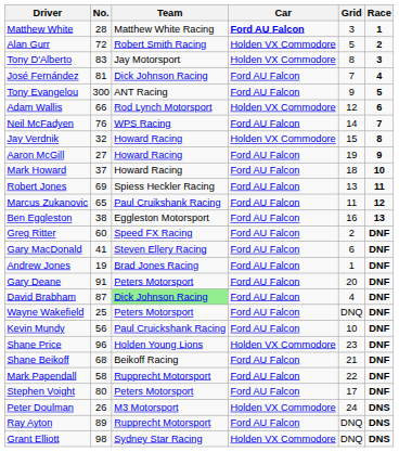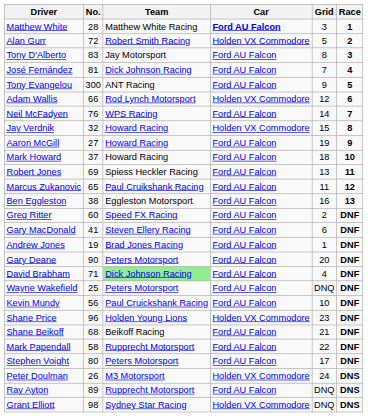 <table class="wikitable" style="font-size: 90%">
 <tr>
 <th>Driver</th>
 <th>No.</th>
 <th>Team</th>
 <th>Car</th>
 <th>Grid</th>
 <th>Race</th>
 </tr>
 <tr>
 <td> <a href='#'>Matthew White</a></td>
 <td align="center">28</td>
 <td>Matthew White Racing</td>
 <td><strong><a href='#'>Ford AU Falcon</a></strong></td>
 <td align="center">3</td>
 <td align="center"><strong>1</strong></td>
 </tr>
 <tr>
 <td> <a href='#'>Alan Gurr</a></td>
 <td align="center">72</td>
 <td><a href='#'>Robert Smith Racing</a></td>
 <td><a href='#'>Holden VX Commodore</a></td>
 <td align="center">5</td>
 <td align="center"><strong>2</strong></td>
 </tr>
 <tr>
 <td> <a href='#'>Tony D'Alberto</a></td>
 <td align="center">83</td>
 <td>Jay Motorsport</td>
-<td><a href='#'>Holden VX Commodore</a></td>
+<td><a href='#'>Ford AU Falcon</a></td>
 <td align="center">8</td>
 <td align="center"><strong>3</strong></td>
 </tr>
 <tr>
 <td> <a href='#'>José Fernández</a></td>
 <td align="center">81</td>
 <td><a href='#'>Dick Johnson Racing</a></td>
 <td><a href='#'>Ford AU Falcon</a></td>
 <td align="center">7</td>
 <td align="center"><strong>4</strong></td>
 </tr>
 <tr>
 <td> <a href='#'>Tony Evangelou</a></td>
 <td align="center">300</td>
 <td>ANT Racing</td>
 <td><a href='#'>Ford AU Falcon</a></td>
 <td align="center">9</td>
 <td align="center"><strong>5</strong></td>
 </tr>
 <tr>
 <td> <a href='#'>Adam Wallis</a></td>
 <td align="center">66</td>
 <td><a href='#'>Rod Lynch Motorsport</a></td>
 <td><a href='#'>Holden VX Commodore</a></td>
 <td align="center">12</td>
 <td align="center"><strong>6</strong></td>
 </tr>
 <tr>
 <td> <a href='#'>Neil McFadyen</a></td>
 <td align="center">76</td>
 <td><a href='#'>WPS Racing</a></td>
 <td><a href='#'>Ford AU Falcon</a></td>
 <td align="center">14</td>
 <td align="center"><strong>7</strong></td>
 </tr>
 <tr>
 <td> <a href='#'>Jay Verdnik</a></td>
 <td align="center">32</td>
 <td><a href='#'>Howard Racing</a></td>
 <td><a href='#'>Holden VX Commodore</a></td>
 <td align="center">15</td>
 <td align="center"><strong>8</strong></td>
 </tr>
 <tr>
 <td> <a href='#'>Aaron McGill</a></td>
 <td align="center">27</td>
 <td><a href='#'>Howard Racing</a></td>
 <td><a href='#'>Ford AU Falcon</a></td>
 <td align="center">19</td>
 <td align="center"><strong>9</strong></td>
 </tr>
 <tr>
 <td> <a href='#'>Mark Howard</a></td>
 <td align="center">37</td>
 <td>Howard Racing</td>
 <td><a href='#'>Ford AU Falcon</a></td>
 <td align="center">18</td>
 <td align="center"><strong>10</strong></td>
 </tr>
 <tr>
 <td> <a href='#'>Robert Jones</a></td>
 <td align="center">69</td>
 <td>Spiess Heckler Racing</td>
 <td><a href='#'>Ford AU Falcon</a></td>
 <td align="center">13</td>
 <td align="center"><strong>11</strong></td>
 </tr>
 <tr>
 <td> <a href='#'>Marcus Zukanovic</a></td>
 <td align="center">65</td>
 <td><a href='#'>Paul Cruikshank Racing</a></td>
 <td><a href='#'>Ford AU Falcon</a></td>
 <td align="center">11</td>
 <td align="center"><strong>12</strong></td>
 </tr>
 <tr>
 <td> <a href='#'>Ben Eggleston</a></td>
 <td align="center">38</td>
 <td>Eggleston Motorsport</td>
 <td><a href='#'>Ford AU Falcon</a></td>
 <td align="center">16</td>
 <td align="center"><strong>13</strong></td>
 </tr>
 <tr>
 <td> <a href='#'>Greg Ritter</a></td>
 <td align="center">60</td>
 <td><a href='#'>Speed FX Racing</a></td>
 <td><a href='#'>Ford AU Falcon</a></td>
 <td align="center">2</td>
 <td align="center"><strong>DNF</strong></td>
 </tr>
 <tr>
 <td> <a href='#'>Gary MacDonald</a></td>
 <td align="center">41</td>
 <td><a href='#'>Steven Ellery Racing</a></td>
 <td><a href='#'>Ford AU Falcon</a></td>
 <td align="center">6</td>
 <td align="center"><strong>DNF</strong></td>
 </tr>
 <tr>
 <td> <a href='#'>Andrew Jones</a></td>
 <td align="center">19</td>
 <td><a href='#'>Brad Jones Racing</a></td>
 <td><a href='#'>Ford AU Falcon</a></td>
 <td align="center">1</td>
 <td align="center"><strong>DNF</strong></td>
 </tr>
 <tr>
 <td> <a href='#'>Gary Deane</a></td>
-<td align="center">91</td>
+<td align="center">90</td>
 <td><a href='#'>Peters Motorsport</a></td>
 <td><a href='#'>Ford AU Falcon</a></td>
 <td align="center">20</td>
 <td align="center"><strong>DNF</strong></td>
 </tr>
 <tr>
 <td> <a href='#'>David Brabham</a></td>
-<td align="center">87</td>
+<td align="center">71</td>
 <td style="background: lightgreen;"><a href='#'>Dick Johnson Racing</a></td>
 <td><a href='#'>Ford AU Falcon</a></td>
 <td align="center">4</td>
 <td align="center"><strong>DNF</strong></td>
 </tr>
 <tr>
 <td> <a href='#'>Wayne Wakefield</a></td>
 <td align="center">25</td>
 <td><a href='#'>Peters Motorsport</a></td>
 <td><a href='#'>Ford AU Falcon</a></td>
 <td align="center">DNQ</td>
 <td align="center"><strong>DNF</strong></td>
 </tr>
 <tr>
 <td> <a href='#'>Kevin Mundy</a></td>
 <td align="center">56</td>
 <td><a href='#'>Paul Cruickshank Racing</a></td>
 <td><a href='#'>Ford AU Falcon</a></td>
 <td align="center">10</td>
 <td align="center"><strong>DNF</strong></td>
 </tr>
 <tr>
 <td> <a href='#'>Shane Price</a></td>
 <td align="center">96</td>
 <td><a href='#'>Holden Young Lions</a></td>
 <td><a href='#'>Holden VX Commodore</a></td>
 <td align="center">23</td>
 <td align="center"><strong>DNF</strong></td>
 </tr>
 <tr>
 <td> <a href='#'>Shane Beikoff</a></td>
 <td align="center">68</td>
 <td>Beikoff Racing</td>
 <td><a href='#'>Ford AU Falcon</a></td>
 <td align="center">21</td>
 <td align="center"><strong>DNF</strong></td>
 </tr>
 <tr>
 <td> <a href='#'>Mark Papendall</a></td>
 <td align="center">58</td>
 <td><a href='#'>Rupprecht Motorsport</a></td>
 <td><a href='#'>Ford AU Falcon</a></td>
 <td align="center">22</td>
 <td align="center"><strong>DNF</strong></td>
 </tr>
 <tr>
 <td> <a href='#'>Stephen Voight</a></td>
 <td align="center">80</td>
 <td><a href='#'>Peters Motorsport</a></td>
 <td><a href='#'>Ford AU Falcon</a></td>
 <td align="center">17</td>
 <td align="center"><strong>DNF</strong></td>
 </tr>
 <tr>
 <td> <a href='#'>Peter Doulman</a></td>
 <td align="center">26</td>
 <td><a href='#'>M3 Motorsport</a></td>
 <td><a href='#'>Holden VX Commodore</a></td>
 <td align="center">24</td>
 <td align="center"><strong>DNS</strong></td>
 </tr>
 <tr>
 <td> <a href='#'>Ray Ayton</a></td>
 <td align="center">89</td>
 <td><a href='#'>Rupprecht Motorsport</a></td>
 <td><a href='#'>Ford AU Falcon</a></td>
 <td align="center">DNQ</td>
 <td align="center"><strong>DNS</strong></td>
 </tr>
 <tr>
 <td> <a href='#'>Grant Elliott</a></td>
 <td align="center">98</td>
 <td><a href='#'>Sydney Star Racing</a></td>
 <td><a href='#'>Holden VX Commodore</a></td>
 <td align="center">DNQ</td>
 <td align="center"><strong>DNS</strong></td>
 </tr>
 </table>
